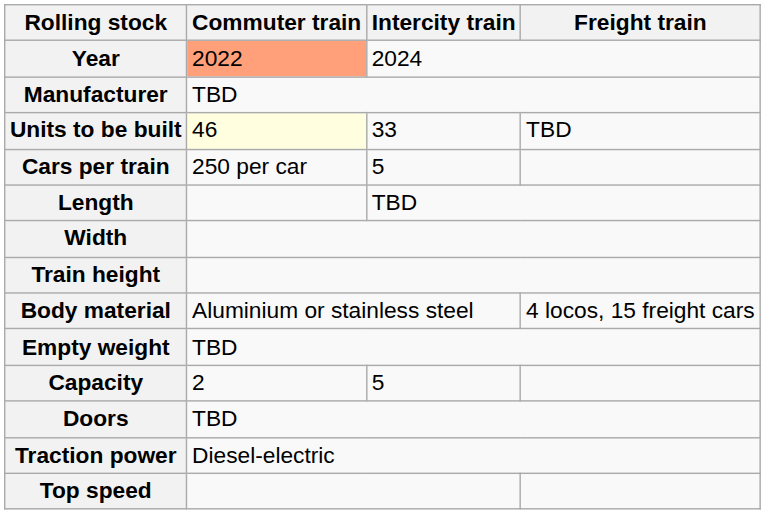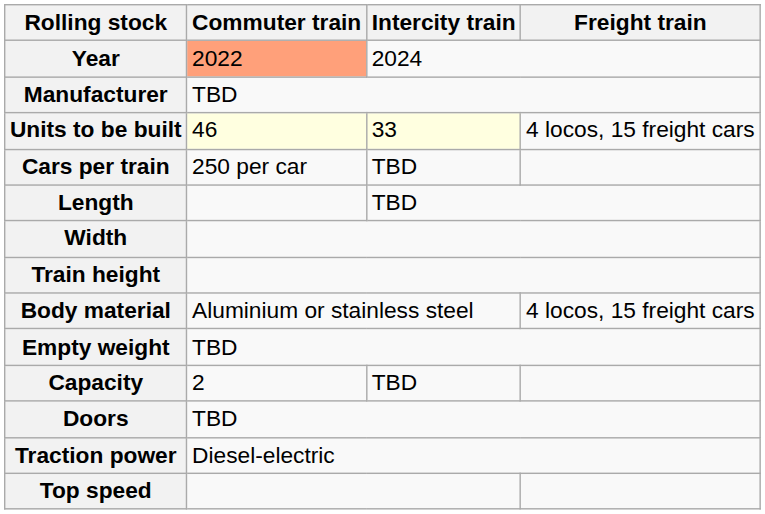 <table class="wikitable">
 <tr>
 <th>Rolling stock</th>
 <th>Commuter train</th>
 <th>Intercity train</th>
 <th>Freight train</th>
 </tr>
 <tr>
 <th>Year</th>
 <td style="background: lightsalmon;">2022</td>
 <td colspan="2"> 2024</td>
 </tr>
 <tr>
 <th>Manufacturer</th>
 <td colspan="3">TBD</td>
 </tr>
 <tr>
 <th>Units to be built</th>
 <td style="background: lightyellow;">46</td>
-<td>33</td>
-<td>TBD</td>
+<td style="background: lightyellow;">33</td>
+<td>4 locos, 15 freight cars</td>
 </tr>
 <tr>
 <th>Cars per train</th>
 <td>250 per car</td>
-<td>5</td>
+<td>TBD</td>
 <td></td>
 </tr>
 <tr>
 <th>Length</th>
 <td></td>
 <td colspan="2">TBD</td>
 </tr>
 <tr>
 <th>Width</th>
 <td colspan="3"></td>
 </tr>
 <tr>
 <th>Train height</th>
 <td colspan="3"></td>
 </tr>
 <tr>
 <th>Body material</th>
 <td colspan="2">Aluminium or stainless steel</td>
 <td>4 locos, 15 freight cars</td>
 </tr>
 <tr>
 <th>Empty weight</th>
 <td colspan="3">TBD</td>
 </tr>
 <tr>
 <th>Capacity</th>
 <td>2</td>
-<td>5</td>
+<td>TBD</td>
 <td></td>
 </tr>
 <tr>
 <th>Doors</th>
 <td colspan="3">TBD</td>
 </tr>
 <tr>
 <th>Traction power</th>
 <td colspan="3">Diesel-electric</td>
 </tr>
 <tr>
 <th>Top speed</th>
 <td colspan="2"></td>
 <td></td>
 </tr>
 </table>
